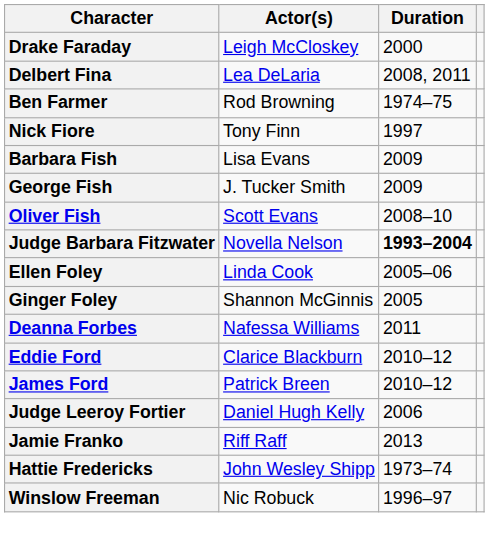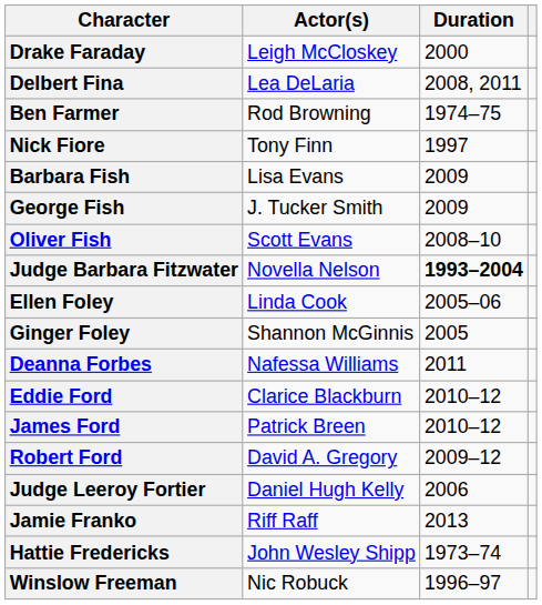 <table class="wikitable unsortable">
 <tr>
 <th scope=col>Character</th>
 <th scope=col>Actor(s)</th>
 <th scope=col>Duration</th>
 <th scope=col></th>
 </tr>
 <tr>
 <th scope=row style=text-align:left>Drake Faraday</th>
 <td><a href='#'>Leigh McCloskey</a></td>
 <td>2000</td>
 <td></td>
 </tr>
 <tr>
 <th scope=row style=text-align:left>Delbert Fina</th>
 <td><a href='#'>Lea DeLaria</a></td>
 <td>2008, 2011</td>
 <td></td>
 </tr>
 <tr>
 <th scope=row style=text-align:left>Ben Farmer</th>
 <td>Rod Browning</td>
 <td>1974–75</td>
 <td></td>
 </tr>
 <tr>
 <th scope=row style=text-align:left>Nick Fiore</th>
 <td>Tony Finn</td>
 <td>1997</td>
 <td></td>
 </tr>
 <tr>
 <th scope=row style=text-align:left>Barbara Fish</th>
 <td>Lisa Evans</td>
 <td>2009</td>
 <td></td>
 </tr>
 <tr>
 <th scope=row style=text-align:left>George Fish</th>
 <td>J. Tucker Smith</td>
 <td>2009</td>
 <td></td>
 </tr>
 <tr>
 <th scope=row style=text-align:left><a href='#'>Oliver Fish</a></th>
 <td><a href='#'>Scott Evans</a></td>
 <td>2008–10</td>
 <td></td>
 </tr>
 <tr>
 <th scope=row style=text-align:left>Judge Barbara Fitzwater</th>
 <td><a href='#'>Novella Nelson</a></td>
 <td><strong>1993–2004</strong></td>
 <td></td>
 </tr>
 <tr>
 <th scope=row style=text-align:left>Ellen Foley</th>
 <td><a href='#'>Linda Cook</a></td>
 <td>2005–06</td>
 <td></td>
 </tr>
 <tr>
 <th scope=row style=text-align:left>Ginger Foley</th>
 <td>Shannon McGinnis</td>
 <td>2005</td>
 <td></td>
 </tr>
 <tr>
 <th scope=row style=text-align:left><a href='#'>Deanna Forbes</a></th>
 <td><a href='#'>Nafessa Williams</a></td>
 <td>2011</td>
 <td></td>
 </tr>
 <tr>
 <th scope=row style=text-align:left><a href='#'>Eddie Ford</a></th>
 <td><a href='#'>Clarice Blackburn</a></td>
 <td>2010–12</td>
 <td></td>
 </tr>
 <tr>
 <th scope=row style=text-align:left><a href='#'>James Ford</a></th>
 <td><a href='#'>Patrick Breen</a></td>
 <td>2010–12</td>
 <td></td>
 </tr>
 <tr>
+<th scope=row style=text-align:left><a href='#'>Robert Ford</a></th>
+<td><a href='#'>David A. Gregory</a></td>
+<td>2009–12</td>
+<td></td>
+</tr>
+<tr>
 <th scope=row style=text-align:left>Judge Leeroy Fortier</th>
 <td><a href='#'>Daniel Hugh Kelly</a></td>
 <td>2006</td>
 <td></td>
 </tr>
 <tr>
 <th scope=row style=text-align:left>Jamie Franko</th>
 <td><a href='#'>Riff Raff</a></td>
 <td>2013</td>
 <td></td>
 </tr>
 <tr>
 <th scope=row style=text-align:left>Hattie Fredericks</th>
 <td><a href='#'>John Wesley Shipp</a></td>
 <td>1973–74</td>
 <td></td>
 </tr>
 <tr>
 <th scope=row style=text-align:left>Winslow Freeman</th>
 <td>Nic Robuck</td>
 <td>1996–97</td>
 <td></td>
 </tr>
 </table>
